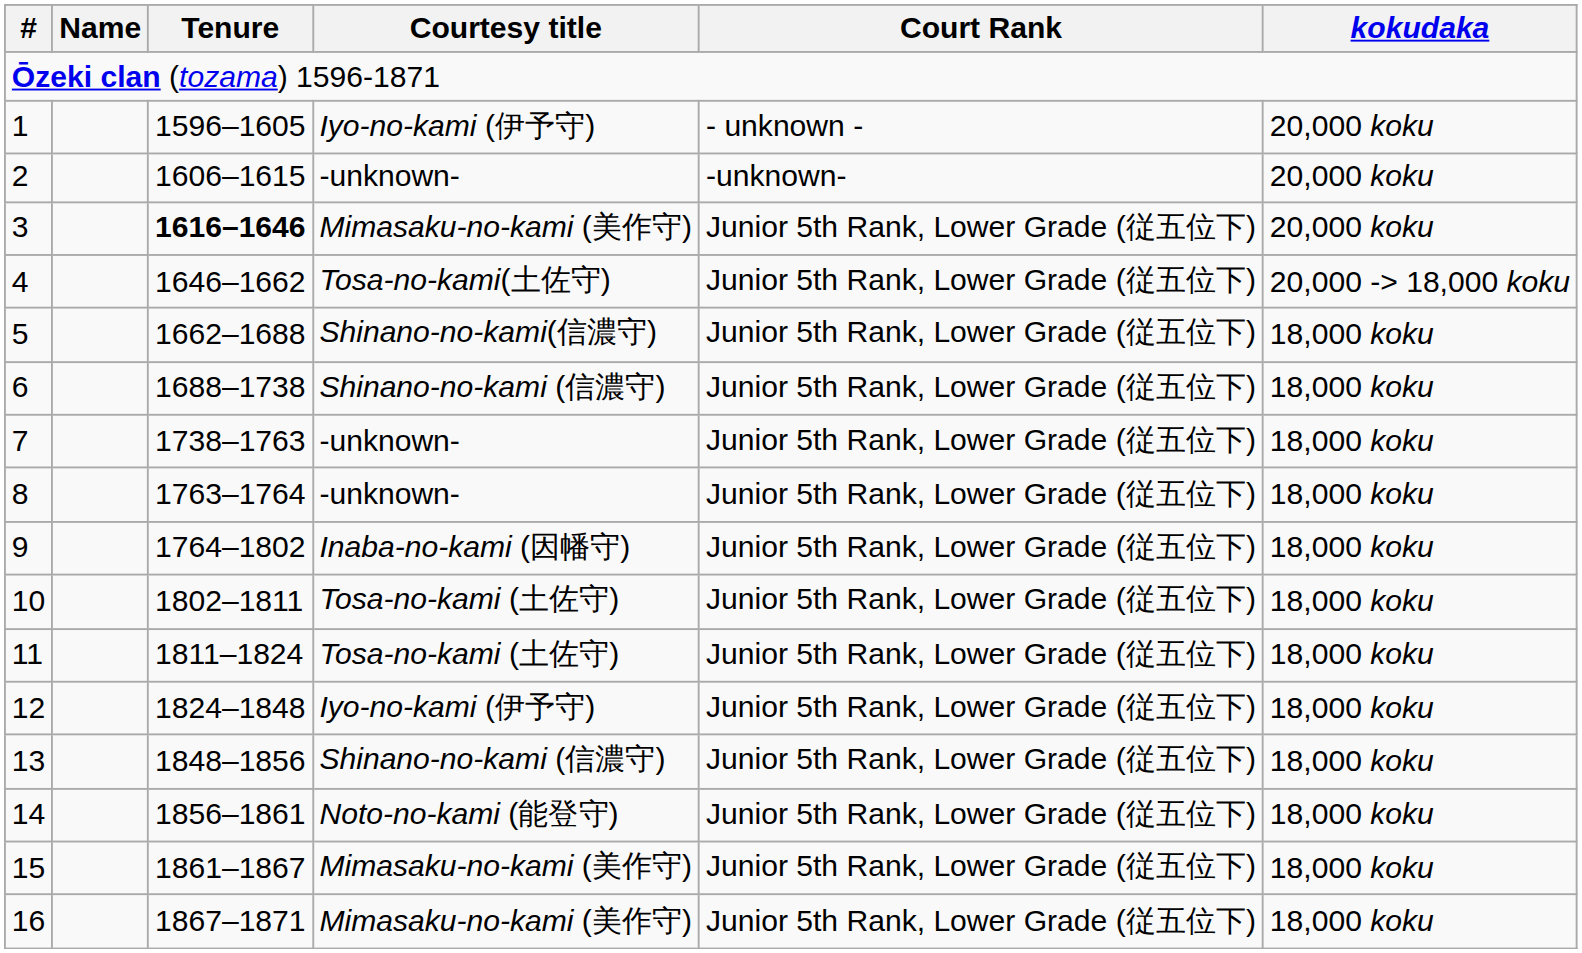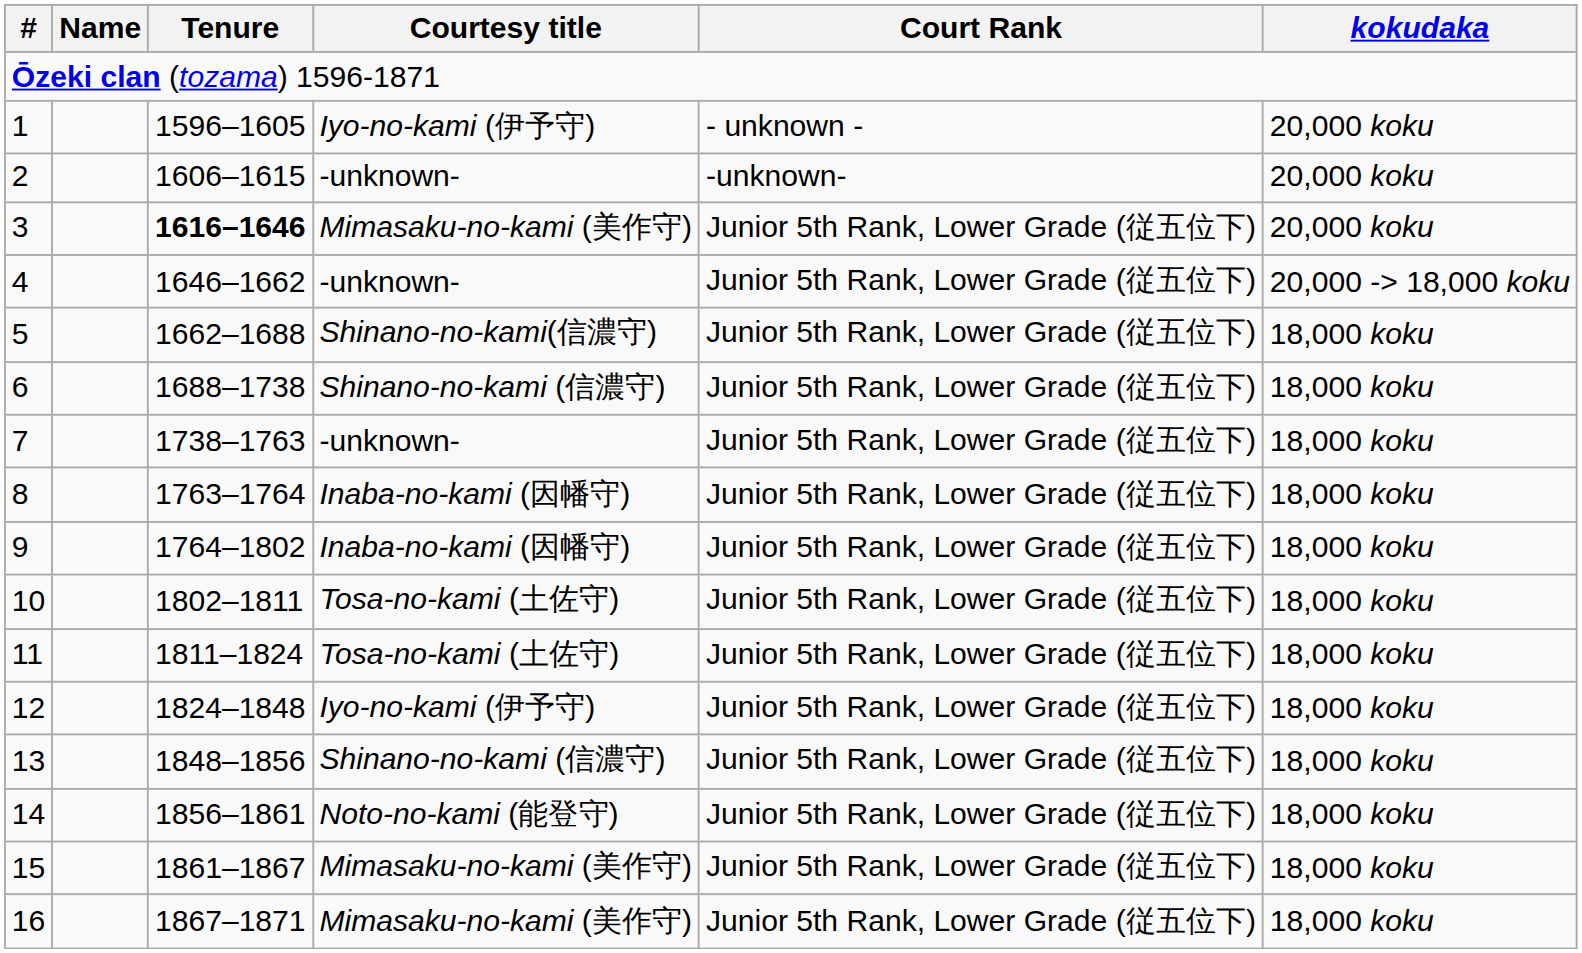 <table class=wikitable>
 <tr>
 <th>#</th>
 <th>Name</th>
 <th>Tenure</th>
 <th>Courtesy title</th>
 <th>Court Rank</th>
 <th><em><a href='#'>kokudaka</a></em></th>
 </tr>
 <tr>
 <td colspan=6> <strong><a href='#'>Ōzeki clan</a></strong> (<em><a href='#'>tozama</a></em>) 1596-1871</td>
 </tr>
 <tr>
 <td>1</td>
 <td></td>
 <td>1596–1605</td>
 <td><em>Iyo-no-kami</em> (伊予守)</td>
 <td>- unknown -</td>
 <td>20,000 <em>koku</em></td>
 </tr>
 <tr>
 <td>2</td>
 <td></td>
 <td>1606–1615</td>
 <td>-unknown-</td>
 <td>-unknown-</td>
 <td>20,000 <em>koku</em></td>
 </tr>
 <tr>
 <td>3</td>
 <td></td>
 <td><strong>1616–1646</strong></td>
 <td><em>Mimasaku-no-kami</em> (美作守)</td>
 <td>Junior 5th Rank, Lower Grade (従五位下)</td>
 <td>20,000 <em>koku</em></td>
 </tr>
 <tr>
 <td>4</td>
 <td></td>
 <td>1646–1662</td>
-<td><em>Tosa-no-kami</em>(土佐守)</td>
+<td>-unknown-</td>
 <td>Junior 5th Rank, Lower Grade (従五位下)</td>
 <td>20,000 -> 18,000 <em>koku</em></td>
 </tr>
 <tr>
 <td>5</td>
 <td></td>
 <td>1662–1688</td>
 <td><em>Shinano-no-kami</em>(信濃守)</td>
 <td>Junior 5th Rank, Lower Grade (従五位下)</td>
 <td>18,000 <em>koku</em></td>
 </tr>
 <tr>
 <td>6</td>
 <td></td>
 <td>1688–1738</td>
 <td><em>Shinano-no-kami</em> (信濃守)</td>
 <td>Junior 5th Rank, Lower Grade (従五位下)</td>
 <td>18,000 <em>koku</em></td>
 </tr>
 <tr>
 <td>7</td>
 <td></td>
 <td>1738–1763</td>
 <td>-unknown-</td>
 <td>Junior 5th Rank, Lower Grade (従五位下)</td>
 <td>18,000 <em>koku</em></td>
 </tr>
 <tr>
 <td>8</td>
 <td></td>
 <td>1763–1764</td>
-<td>-unknown-</td>
+<td><em>Inaba-no-kami</em> (因幡守)</td>
 <td>Junior 5th Rank, Lower Grade (従五位下)</td>
 <td>18,000 <em>koku</em></td>
 </tr>
 <tr>
 <td>9</td>
 <td></td>
 <td>1764–1802</td>
 <td><em>Inaba-no-kami</em> (因幡守)</td>
 <td>Junior 5th Rank, Lower Grade (従五位下)</td>
 <td>18,000  <em>koku</em></td>
 </tr>
 <tr>
 <td>10</td>
 <td></td>
 <td>1802–1811</td>
 <td><em>Tosa-no-kami</em> (土佐守)</td>
 <td>Junior 5th Rank, Lower Grade (従五位下)</td>
 <td>18,000 <em>koku</em></td>
 </tr>
 <tr>
 <td>11</td>
 <td></td>
 <td>1811–1824</td>
 <td><em>Tosa-no-kami</em> (土佐守)</td>
 <td>Junior 5th Rank, Lower Grade (従五位下)</td>
 <td>18,000 <em>koku</em></td>
 </tr>
 <tr>
 <td>12</td>
 <td></td>
 <td>1824–1848</td>
 <td><em>Iyo-no-kami</em> (伊予守)</td>
 <td>Junior 5th Rank, Lower Grade (従五位下)</td>
 <td>18,000 <em>koku</em></td>
 </tr>
 <tr>
 <td>13</td>
 <td></td>
 <td>1848–1856</td>
 <td><em>Shinano-no-kami</em> (信濃守)</td>
 <td>Junior 5th Rank, Lower Grade (従五位下)</td>
 <td>18,000 <em>koku</em></td>
 </tr>
 <tr>
 <td>14</td>
 <td></td>
 <td>1856–1861</td>
 <td><em>Noto-no-kami</em> (能登守)</td>
 <td>Junior 5th Rank, Lower Grade (従五位下)</td>
 <td>18,000 <em>koku</em></td>
 </tr>
 <tr>
 <td>15</td>
 <td></td>
 <td>1861–1867</td>
 <td><em>Mimasaku-no-kami</em> (美作守)</td>
 <td>Junior 5th Rank, Lower Grade (従五位下)</td>
 <td>18,000 <em>koku</em></td>
 </tr>
 <tr>
 <td>16</td>
 <td></td>
 <td>1867–1871</td>
 <td><em>Mimasaku-no-kami</em> (美作守)</td>
 <td>Junior 5th Rank, Lower Grade (従五位下)</td>
 <td>18,000 <em>koku</em></td>
 </tr>
 <tr>
 </tr>
 </table>
